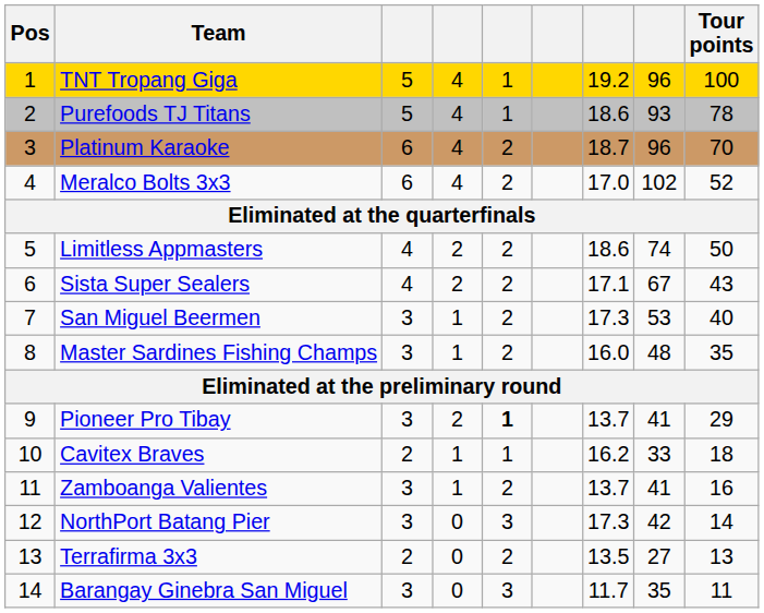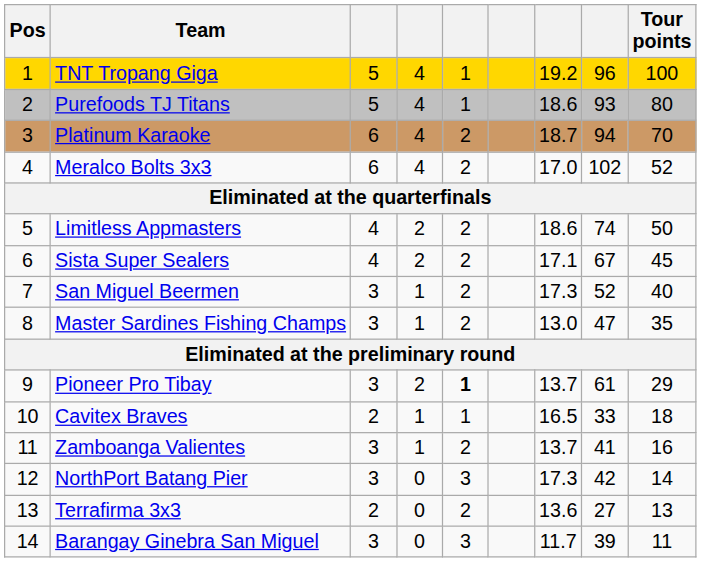 <table class="wikitable" style="text-align:center">
 <tr>
 <th width=30>Pos</th>
 <th width=180>Team</th>
 <th width=30></th>
 <th width=30></th>
 <th width=30></th>
 <th width=30></th>
 <th width=30></th>
 <th width=30></th>
 <th width=30>Tour points</th>
 </tr>
 <tr bgcolor=gold>
 <td>1</td>
 <td align=left><a href='#'>TNT Tropang Giga</a></td>
 <td>5</td>
 <td>4</td>
 <td>1</td>
 <td></td>
 <td>19.2</td>
 <td>96</td>
 <td>100</td>
 </tr>
 <tr bgcolor=silver>
 <td>2</td>
 <td align=left><a href='#'>Purefoods TJ Titans</a></td>
 <td>5</td>
 <td>4</td>
 <td>1</td>
 <td></td>
 <td>18.6</td>
 <td>93</td>
-<td>78</td>
+<td>80</td>
 </tr>
 <tr bgcolor=cc9966>
 <td>3</td>
 <td align=left><a href='#'>Platinum Karaoke</a></td>
 <td>6</td>
 <td>4</td>
 <td>2</td>
 <td></td>
 <td>18.7</td>
-<td>96</td>
+<td>94</td>
 <td>70</td>
 </tr>
 <tr>
 <td>4</td>
 <td align=left><a href='#'>Meralco Bolts 3x3</a></td>
 <td>6</td>
 <td>4</td>
 <td>2</td>
 <td></td>
 <td>17.0</td>
 <td>102</td>
 <td>52</td>
 </tr>
 <tr>
 <th colspan=9>Eliminated at the quarterfinals</th>
 </tr>
 <tr>
 <td>5</td>
 <td align=left><a href='#'>Limitless Appmasters</a></td>
 <td>4</td>
 <td>2</td>
 <td>2</td>
 <td></td>
 <td>18.6</td>
 <td>74</td>
 <td>50</td>
 </tr>
 <tr>
 <td>6</td>
 <td align=left><a href='#'>Sista Super Sealers</a></td>
 <td>4</td>
 <td>2</td>
 <td>2</td>
 <td></td>
 <td>17.1</td>
 <td>67</td>
-<td>43</td>
+<td>45</td>
 </tr>
 <tr>
 <td>7</td>
 <td align=left><a href='#'>San Miguel Beermen</a></td>
 <td>3</td>
 <td>1</td>
 <td>2</td>
 <td></td>
 <td>17.3</td>
-<td>53</td>
+<td>52</td>
 <td>40</td>
 </tr>
 <tr>
 <td>8</td>
 <td align=left nowrap><a href='#'>Master Sardines Fishing Champs</a></td>
 <td>3</td>
 <td>1</td>
 <td>2</td>
 <td></td>
-<td>16.0</td>
-<td>48</td>
+<td>13.0</td>
+<td>47</td>
 <td>35</td>
 </tr>
 <tr>
 <th colspan=9>Eliminated at the preliminary round</th>
 </tr>
 <tr>
 <td>9</td>
 <td align=left><a href='#'>Pioneer Pro Tibay</a></td>
 <td>3</td>
 <td>2</td>
 <td><strong>1</strong></td>
 <td></td>
 <td>13.7</td>
-<td>41</td>
+<td>61</td>
 <td>29</td>
 </tr>
 <tr>
 <td>10</td>
 <td align=left><a href='#'>Cavitex Braves</a></td>
 <td>2</td>
 <td>1</td>
 <td>1</td>
 <td></td>
-<td>16.2</td>
+<td>16.5</td>
 <td>33</td>
 <td>18</td>
 </tr>
 <tr>
 <td>11</td>
 <td align=left><a href='#'>Zamboanga Valientes</a></td>
 <td>3</td>
 <td>1</td>
 <td>2</td>
 <td></td>
 <td>13.7</td>
 <td>41</td>
 <td>16</td>
 </tr>
 <tr>
 <td>12</td>
 <td align=left><a href='#'>NorthPort Batang Pier</a></td>
 <td>3</td>
 <td>0</td>
 <td>3</td>
 <td></td>
 <td>17.3</td>
 <td>42</td>
 <td>14</td>
 </tr>
 <tr>
 <td>13</td>
 <td align=left><a href='#'>Terrafirma 3x3</a></td>
 <td>2</td>
 <td>0</td>
 <td>2</td>
 <td></td>
-<td>13.5</td>
+<td>13.6</td>
 <td>27</td>
 <td>13</td>
 </tr>
 <tr>
 <td>14</td>
 <td align=left><a href='#'>Barangay Ginebra San Miguel</a></td>
 <td>3</td>
 <td>0</td>
 <td>3</td>
 <td></td>
 <td>11.7</td>
-<td>35</td>
+<td>39</td>
 <td>11</td>
 </tr>
 </table>
